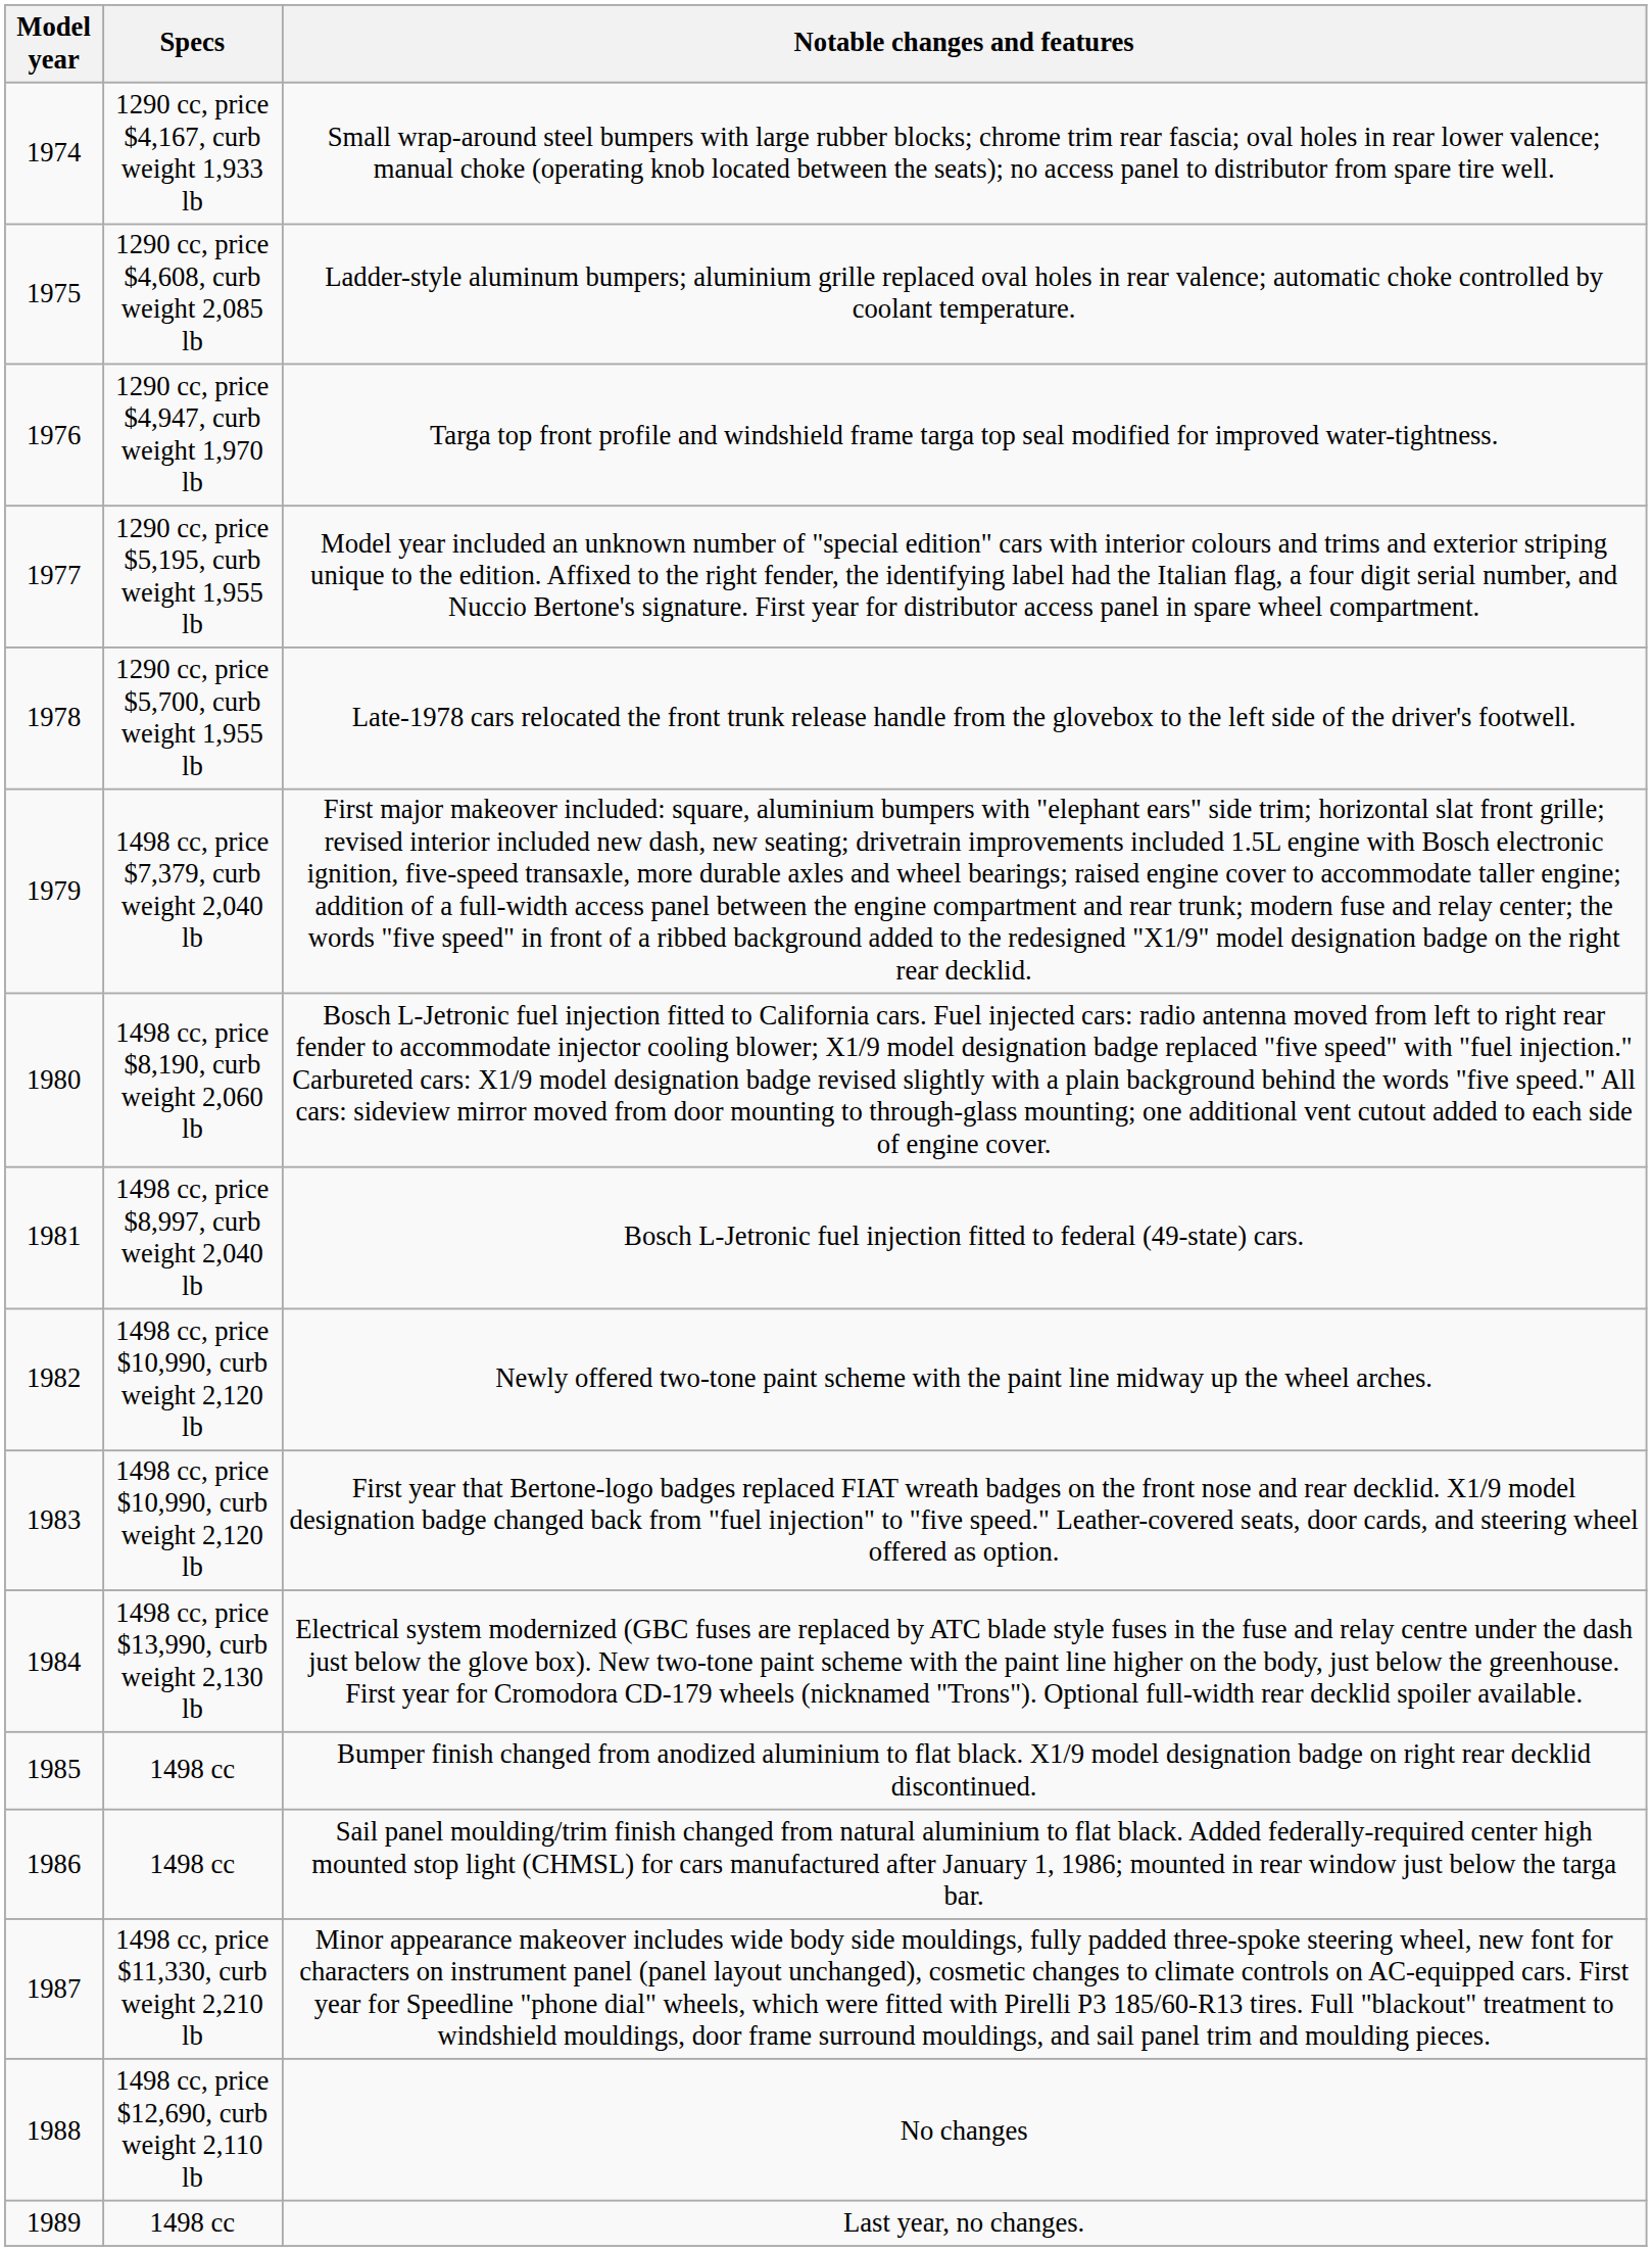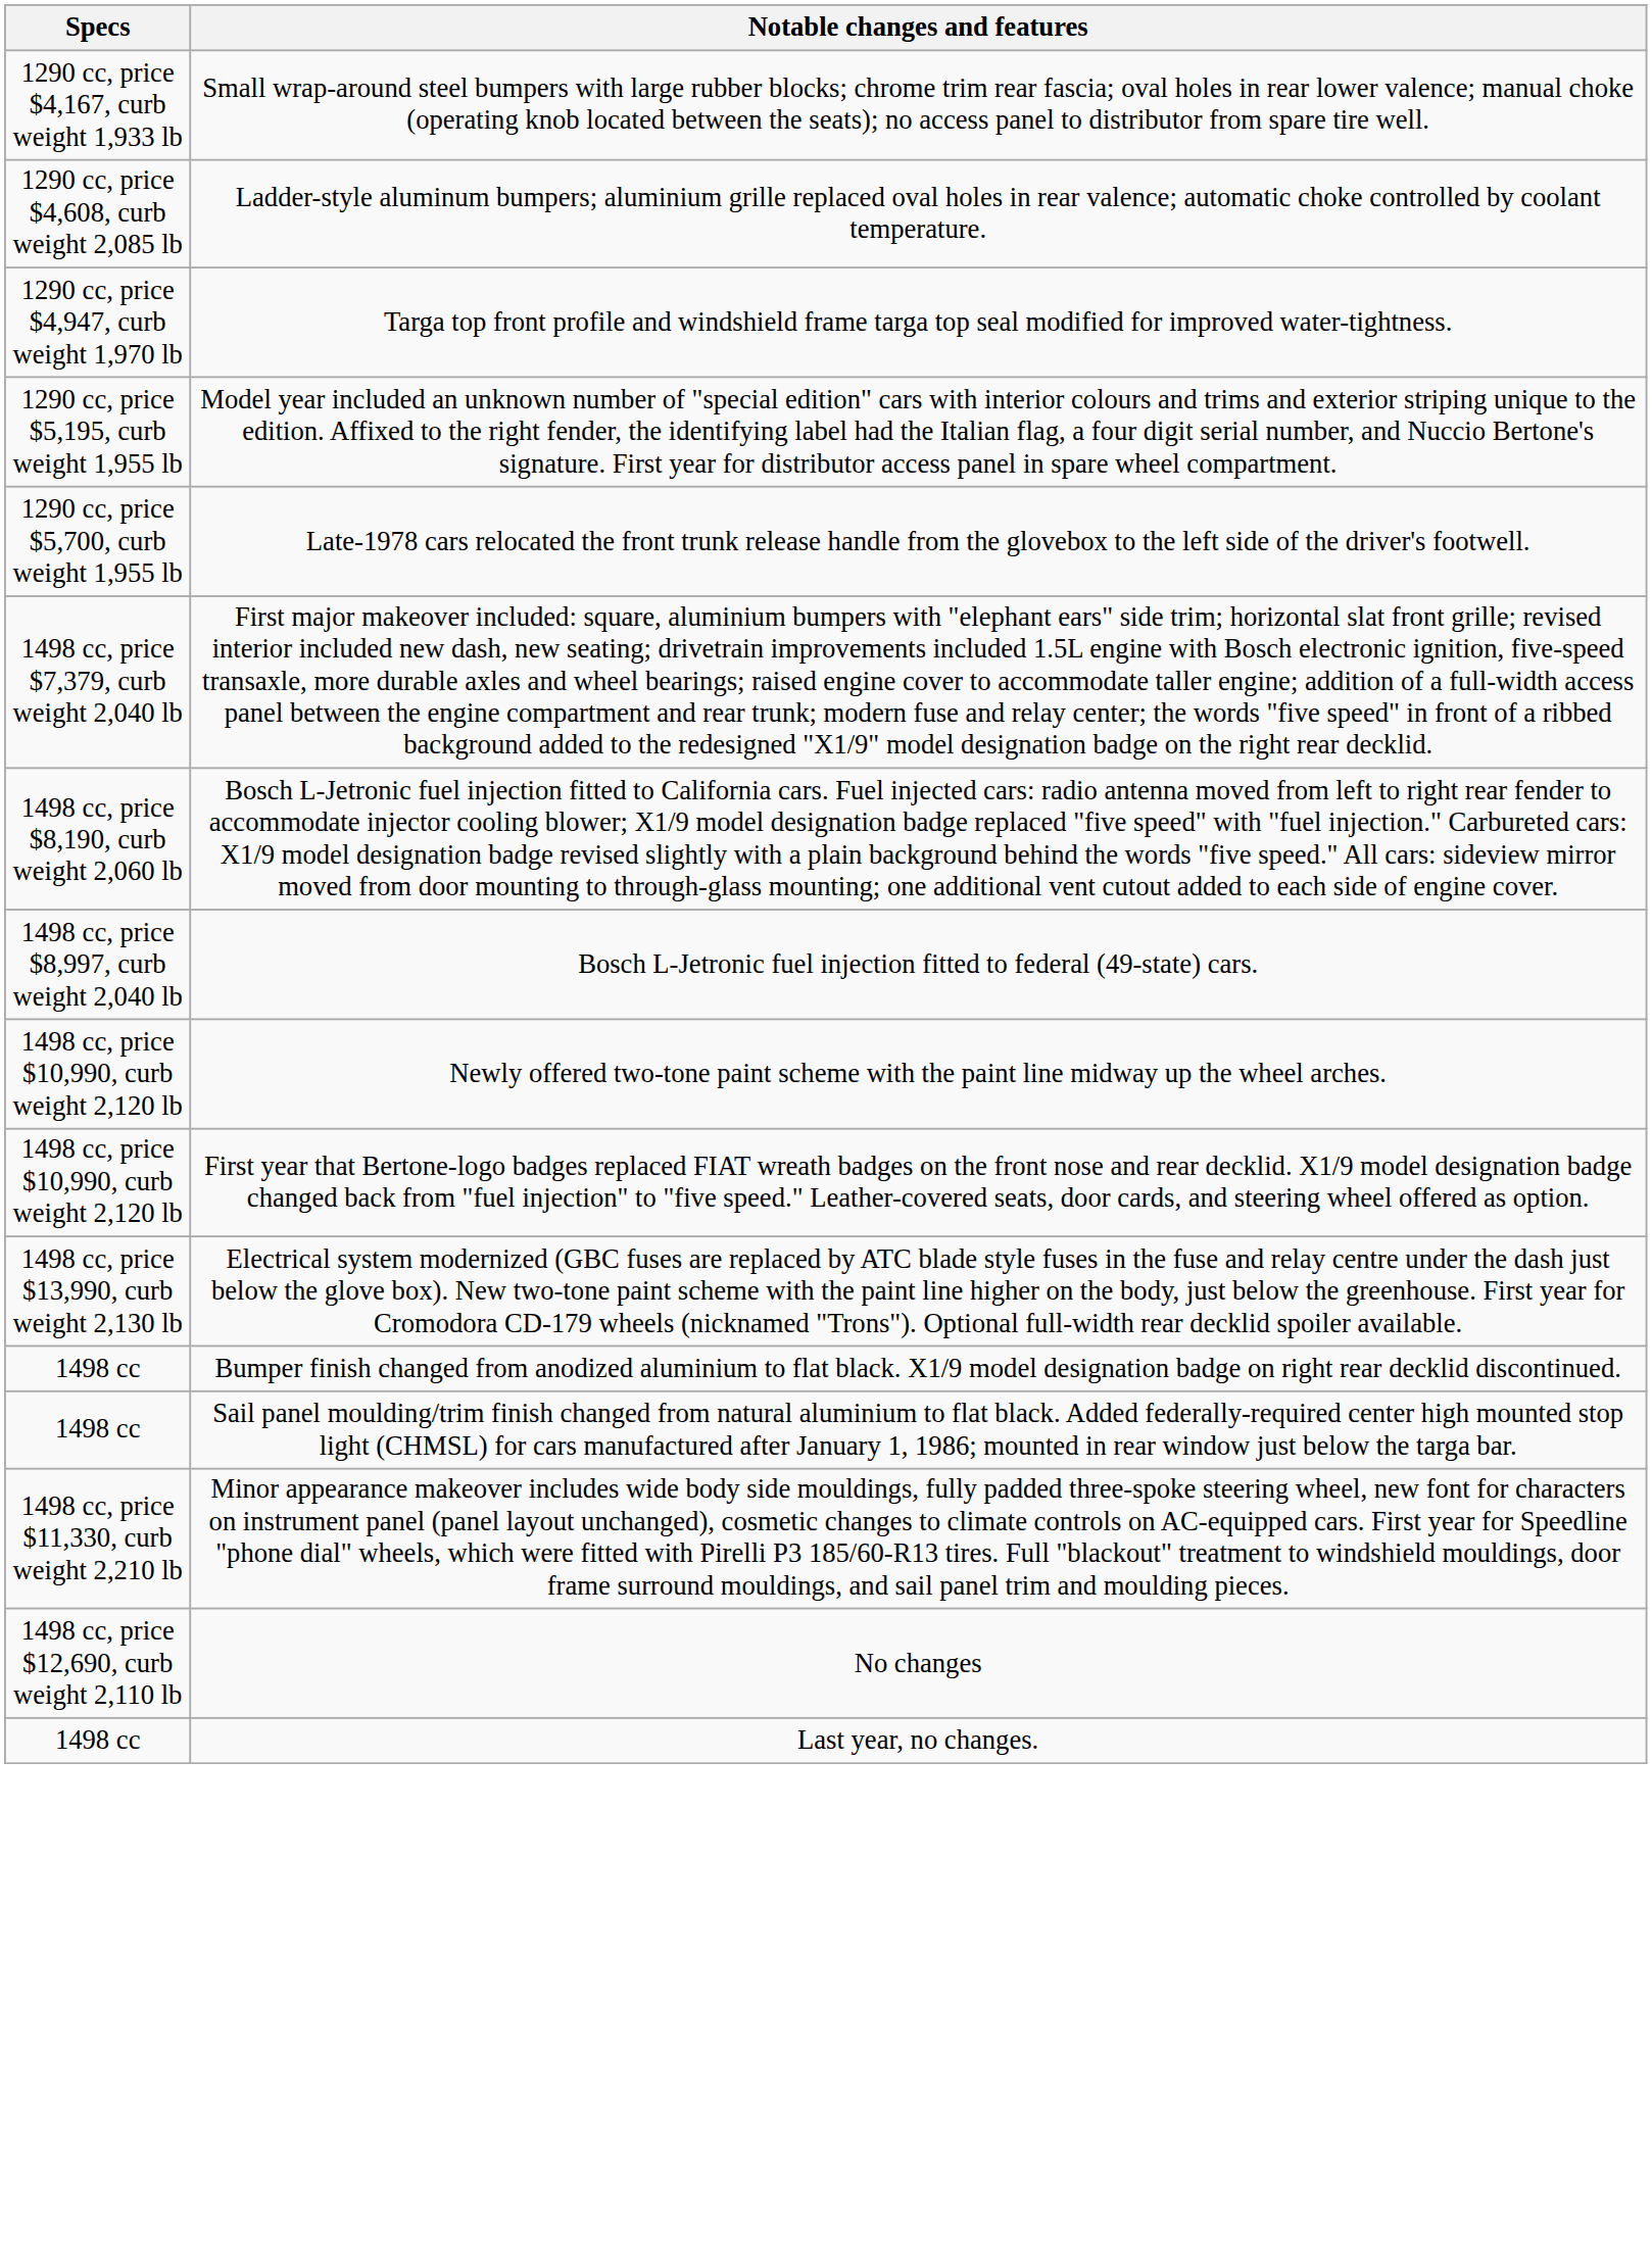 <table class="wikitable" style="text-align:center; font-size:90%;">
 <tr style="text-align:center; background:#dcdcdc; vertical-align:middle;">
-<th>Model year</th>
 <th>Specs</th>
 <th>Notable changes and features</th>
 </tr>
 <tr>
-<td>1974</td>
 <td>1290 cc, price $4,167, curb weight 1,933 lb</td>
 <td>Small wrap-around steel bumpers with large rubber blocks; chrome trim rear fascia; oval holes in rear lower valence; manual choke (operating knob located between the seats); no access panel to distributor from spare tire well.</td>
 </tr>
 <tr>
-<td>1975</td>
 <td>1290 cc, price $4,608, curb weight 2,085 lb</td>
 <td>Ladder-style aluminum bumpers; aluminium grille replaced oval holes in rear valence; automatic choke controlled by coolant temperature.</td>
 </tr>
 <tr>
-<td>1976</td>
 <td>1290 cc, price $4,947, curb weight 1,970 lb</td>
 <td>Targa top front profile and windshield frame targa top seal modified for improved water-tightness.</td>
 </tr>
 <tr>
-<td>1977</td>
 <td>1290 cc, price $5,195, curb weight 1,955 lb</td>
 <td>Model year included an unknown number of "special edition" cars with interior colours and trims and exterior striping unique to the edition. Affixed to the right fender, the identifying label had the Italian flag, a four digit serial number, and Nuccio Bertone's signature. First year for distributor access panel in spare wheel compartment.</td>
 </tr>
 <tr>
-<td>1978</td>
 <td>1290 cc, price $5,700, curb weight 1,955 lb</td>
 <td>Late-1978 cars relocated the front trunk release handle from the glovebox to the left side of the driver's footwell.</td>
 </tr>
 <tr>
-<td>1979</td>
 <td>1498 cc, price $7,379, curb weight 2,040 lb</td>
 <td>First major makeover included: square, aluminium bumpers with "elephant ears" side trim; horizontal slat front grille; revised interior included new dash, new seating; drivetrain improvements included 1.5L engine with Bosch electronic ignition, five-speed transaxle, more durable axles and wheel bearings; raised engine cover to accommodate taller engine; addition of a full-width access panel between the engine compartment and rear trunk; modern fuse and relay center; the words "five speed" in front of a ribbed background added to the redesigned "X1/9" model designation badge on the right rear decklid.</td>
 </tr>
 <tr>
-<td>1980</td>
 <td>1498 cc, price $8,190, curb weight 2,060 lb</td>
 <td>Bosch L-Jetronic fuel injection fitted to California cars. Fuel injected cars: radio antenna moved from left to right rear fender to accommodate injector cooling blower; X1/9 model designation badge replaced "five speed" with "fuel injection." Carbureted cars: X1/9 model designation badge revised slightly with a plain background behind the words "five speed." All cars: sideview mirror moved from door mounting to through-glass mounting; one additional vent cutout added to each side of engine cover.</td>
 </tr>
 <tr>
-<td>1981</td>
 <td>1498 cc, price $8,997, curb weight 2,040 lb</td>
 <td>Bosch L-Jetronic fuel injection fitted to federal (49-state) cars.</td>
 </tr>
 <tr>
-<td>1982</td>
 <td>1498 cc, price $10,990, curb weight 2,120 lb</td>
 <td>Newly offered two-tone paint scheme with the paint line midway up the wheel arches.</td>
 </tr>
 <tr>
-<td>1983</td>
 <td>1498 cc, price $10,990, curb weight 2,120 lb</td>
 <td>First year that Bertone-logo badges replaced FIAT wreath badges on the front nose and rear decklid. X1/9 model designation badge changed back from "fuel injection" to "five speed." Leather-covered seats, door cards, and steering wheel offered as option.</td>
 </tr>
 <tr>
-<td>1984</td>
 <td>1498 cc, price $13,990, curb weight 2,130 lb</td>
 <td>Electrical system modernized (GBC fuses are replaced by ATC blade style fuses in the fuse and relay centre under the dash just below the glove box). New two-tone paint scheme with the paint line higher on the body, just below the greenhouse. First year for Cromodora CD-179 wheels (nicknamed "Trons"). Optional full-width rear decklid spoiler available.</td>
 </tr>
 <tr>
-<td>1985</td>
 <td>1498 cc</td>
 <td>Bumper finish changed from anodized aluminium to flat black. X1/9 model designation badge on right rear decklid discontinued.</td>
 </tr>
 <tr>
-<td>1986</td>
 <td>1498 cc</td>
 <td>Sail panel moulding/trim finish changed from natural aluminium to flat black. Added federally-required center high mounted stop light (CHMSL) for cars manufactured after January 1, 1986; mounted in rear window just below the targa bar.</td>
 </tr>
 <tr>
-<td>1987</td>
 <td>1498 cc, price $11,330, curb weight 2,210 lb</td>
 <td>Minor appearance makeover includes wide body side mouldings, fully padded three-spoke steering wheel, new font for characters on instrument panel (panel layout unchanged), cosmetic changes to climate controls on AC-equipped cars. First year for Speedline "phone dial" wheels, which were fitted with Pirelli P3 185/60-R13 tires. Full "blackout" treatment to windshield mouldings, door frame surround mouldings, and sail panel trim and moulding pieces.</td>
 </tr>
 <tr>
-<td>1988</td>
 <td>1498 cc, price $12,690, curb weight 2,110 lb</td>
 <td>No changes</td>
 </tr>
 <tr>
-<td>1989</td>
 <td>1498 cc</td>
 <td>Last year, no changes.</td>
 </tr>
 </table>
